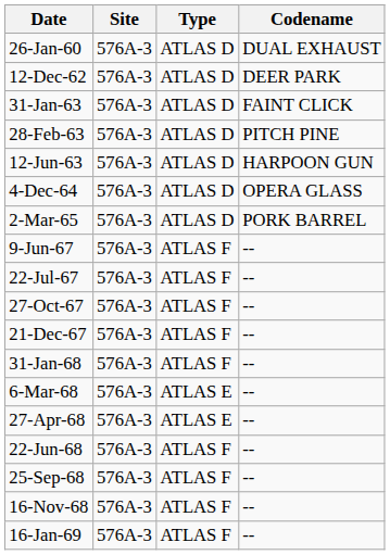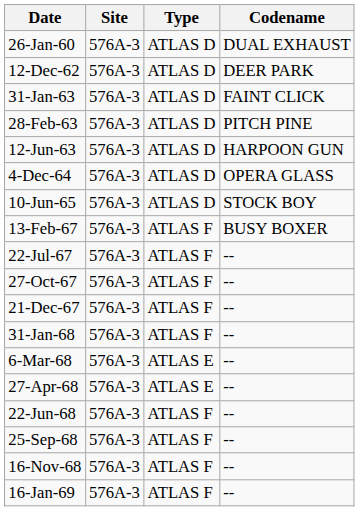 <table class="wikitable" border="1">
 <tr>
 <th>Date</th>
 <th>Site</th>
 <th>Type</th>
 <th>Codename</th>
 </tr>
 <tr>
 <td>26-Jan-60</td>
 <td>576A-3</td>
 <td>ATLAS D</td>
 <td>DUAL EXHAUST</td>
 </tr>
 <tr>
 <td>12-Dec-62</td>
 <td>576A-3</td>
 <td>ATLAS D</td>
 <td>DEER PARK</td>
 </tr>
 <tr>
 <td>31-Jan-63</td>
 <td>576A-3</td>
 <td>ATLAS D</td>
 <td>FAINT CLICK</td>
 </tr>
 <tr>
 <td>28-Feb-63</td>
 <td>576A-3</td>
 <td>ATLAS D</td>
 <td>PITCH PINE</td>
 </tr>
 <tr>
 <td>12-Jun-63</td>
 <td>576A-3</td>
 <td>ATLAS D</td>
 <td>HARPOON GUN</td>
 </tr>
 <tr>
 <td>4-Dec-64</td>
 <td>576A-3</td>
 <td>ATLAS D</td>
 <td>OPERA GLASS</td>
 </tr>
 <tr>
-<td>2-Mar-65</td>
+<td>10-Jun-65</td>
 <td>576A-3</td>
 <td>ATLAS D</td>
-<td>PORK BARREL</td>
+<td>STOCK BOY</td>
 </tr>
 <tr>
-<td>9-Jun-67</td>
+<td>13-Feb-67</td>
 <td>576A-3</td>
 <td>ATLAS F</td>
-<td>--</td>
+<td>BUSY BOXER</td>
 </tr>
 <tr>
 <td>22-Jul-67</td>
 <td>576A-3</td>
 <td>ATLAS F</td>
 <td>--</td>
 </tr>
 <tr>
 <td>27-Oct-67</td>
 <td>576A-3</td>
 <td>ATLAS F</td>
 <td>--</td>
 </tr>
 <tr>
 <td>21-Dec-67</td>
 <td>576A-3</td>
 <td>ATLAS F</td>
 <td>--</td>
 </tr>
 <tr>
 <td>31-Jan-68</td>
 <td>576A-3</td>
 <td>ATLAS F</td>
 <td>--</td>
 </tr>
 <tr>
 <td>6-Mar-68</td>
 <td>576A-3</td>
 <td>ATLAS E</td>
 <td>--</td>
 </tr>
 <tr>
 <td>27-Apr-68</td>
 <td>576A-3</td>
 <td>ATLAS E</td>
 <td>--</td>
 </tr>
 <tr>
 <td>22-Jun-68</td>
 <td>576A-3</td>
 <td>ATLAS F</td>
 <td>--</td>
 </tr>
 <tr>
 <td>25-Sep-68</td>
 <td>576A-3</td>
 <td>ATLAS F</td>
 <td>--</td>
 </tr>
 <tr>
 <td>16-Nov-68</td>
 <td>576A-3</td>
 <td>ATLAS F</td>
 <td>--</td>
 </tr>
 <tr>
 <td>16-Jan-69</td>
 <td>576A-3</td>
 <td>ATLAS F</td>
 <td>--</td>
 </tr>
 </table>
